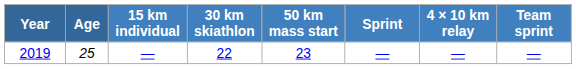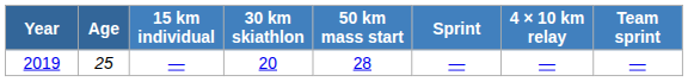 <table class="wikitable" style="font-size:95%; text-align:center; border:grey solid 1px; border-collapse:collapse; background:#ffffff;">
 <tr>
 <th style="background-color:#369; color:white; width:60px;"> Year </th>
 <th style="background-color:#369; color:white; width:40px;"> Age </th>
 <th style="background-color:#4180be; color:white; width:75px;"> 15 km <br> individual </th>
 <th style="background-color:#4180be; color:white; width:75px;"> 30 km <br> skiathlon </th>
 <th style="background-color:#4180be; color:white; width:75px;"> 50 km <br> mass start </th>
 <th style="background-color:#4180be; color:white; width:75px;"> Sprint </th>
 <th style="background-color:#4180be; color:white; width:75px;"> 4 × 10 km <br> relay </th>
 <th style="background-color:#4180be; color:white; width:75px;"> Team <br> sprint </th>
 </tr>
 <tr>
 <td><a href='#'>2019</a></td>
 <td><em>25</em></td>
 <td><a href='#'>—</a></td>
-<td><a href='#'>22</a></td>
-<td><a href='#'>23</a></td>
+<td><a href='#'>20</a></td>
+<td><a href='#'>28</a></td>
 <td><a href='#'>—</a></td>
 <td><a href='#'>—</a></td>
 <td><a href='#'>—</a></td>
 </tr>
 </table>
